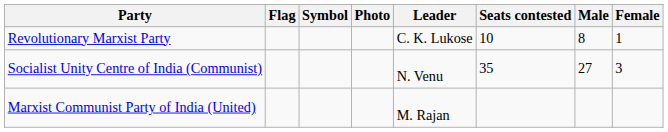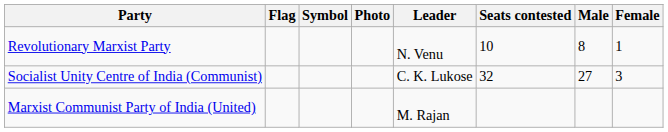 <table class="wikitable collapsible">
 <tr>
 <th>Party</th>
 <th>Flag</th>
 <th>Symbol</th>
 <th>Photo</th>
 <th>Leader</th>
 <th>Seats contested</th>
 <th>Male</th>
 <th>Female</th>
 </tr>
 <tr>
 <td><a href='#'>Revolutionary Marxist Party</a></td>
 <td></td>
 <td></td>
 <td></td>
-<td>C. K. Lukose</td>
+<td><br>N. Venu</td>
 <td>10</td>
 <td>8</td>
 <td>1</td>
 </tr>
 <tr>
 <td><a href='#'>Socialist Unity Centre of India (Communist)</a></td>
 <td></td>
 <td></td>
 <td></td>
-<td><br>N. Venu</td>
-<td>35</td>
+<td>C. K. Lukose</td>
+<td>32</td>
 <td>27</td>
 <td>3</td>
 </tr>
 <tr>
 <td><a href='#'>Marxist Communist Party of India (United)</a></td>
 <td></td>
 <td></td>
 <td></td>
 <td><br>M. Rajan</td>
 <td></td>
 <td></td>
 <td></td>
 </tr>
 </table>
